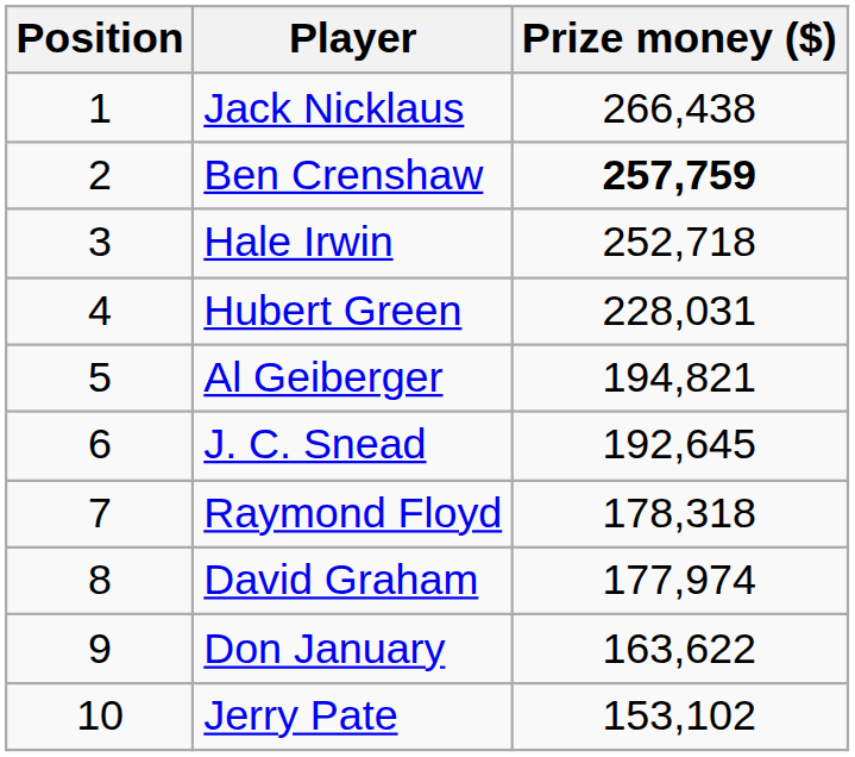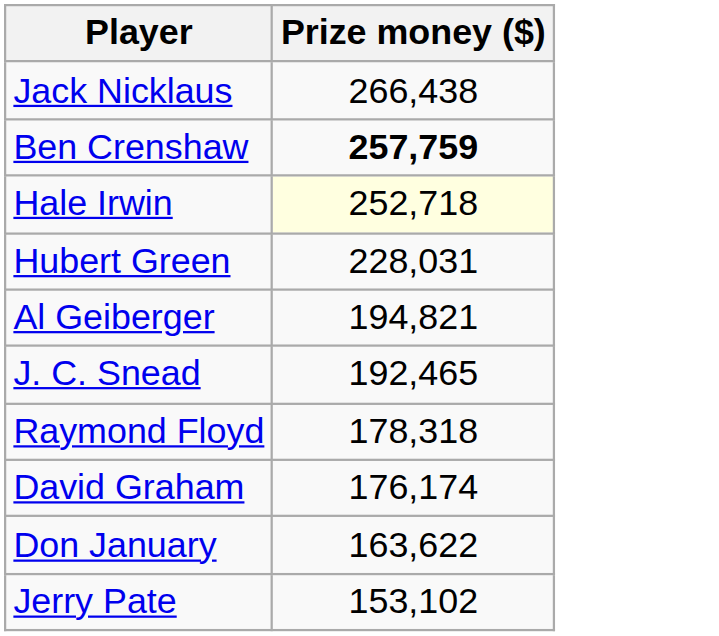 <table class="wikitable">
 <tr>
-<th>Position</th>
 <th>Player</th>
 <th>Prize money ($)</th>
 </tr>
 <tr>
-<td align=center>1</td>
 <td> <a href='#'>Jack Nicklaus</a></td>
 <td align=center>266,438</td>
 </tr>
 <tr>
-<td align=center>2</td>
 <td> <a href='#'>Ben Crenshaw</a></td>
 <td align=center><strong>257,759</strong></td>
 </tr>
 <tr>
-<td align=center>3</td>
 <td> <a href='#'>Hale Irwin</a></td>
-<td align=center>252,718</td>
+<td align=center style="background: lightyellow;">252,718</td>
 </tr>
 <tr>
-<td align=center>4</td>
 <td> <a href='#'>Hubert Green</a></td>
 <td align=center>228,031</td>
 </tr>
 <tr>
-<td align=center>5</td>
 <td> <a href='#'>Al Geiberger</a></td>
 <td align=center>194,821</td>
 </tr>
 <tr>
-<td align=center>6</td>
 <td> <a href='#'>J. C. Snead</a></td>
-<td align=center>192,645</td>
+<td align=center>192,465</td>
 </tr>
 <tr>
-<td align=center>7</td>
 <td> <a href='#'>Raymond Floyd</a></td>
 <td align=center>178,318</td>
 </tr>
 <tr>
-<td align=center>8</td>
 <td> <a href='#'>David Graham</a></td>
-<td align=center>177,974</td>
+<td align=center>176,174</td>
 </tr>
 <tr>
-<td align=center>9</td>
 <td> <a href='#'>Don January</a></td>
 <td align=center>163,622</td>
 </tr>
 <tr>
-<td align=center>10</td>
 <td> <a href='#'>Jerry Pate</a></td>
 <td align=center>153,102</td>
 </tr>
 </table>
